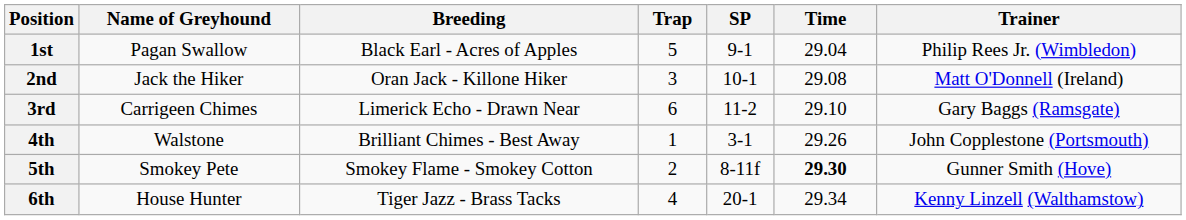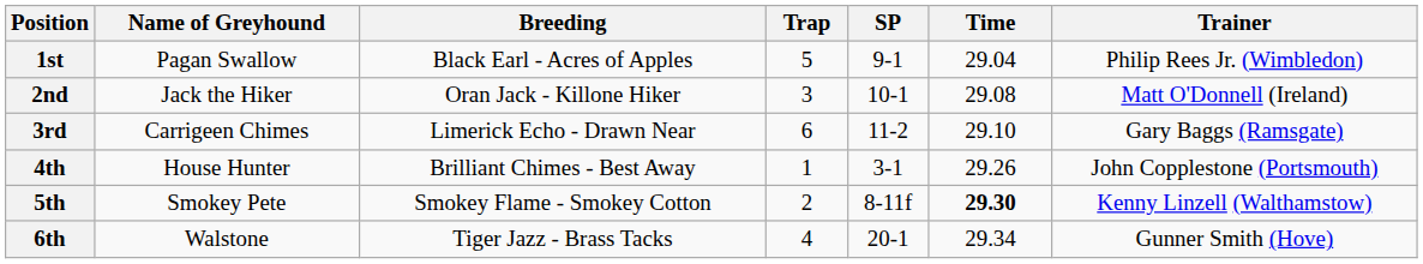 <table class="wikitable" style="text-align: center">
 <tr>
 <th width=50>Position</th>
 <th width=180>Name of Greyhound</th>
 <th width=280>Breeding</th>
 <th width=50>Trap</th>
 <th width=50>SP</th>
 <th width=80>Time</th>
 <th width=250>Trainer</th>
 </tr>
 <tr>
 <th>1st</th>
 <td>Pagan Swallow</td>
 <td>Black Earl - Acres of Apples</td>
 <td>5</td>
 <td>9-1</td>
 <td>29.04</td>
 <td>Philip Rees Jr. <a href='#'>(Wimbledon)</a></td>
 </tr>
 <tr>
 <th>2nd</th>
 <td>Jack the Hiker</td>
 <td>Oran Jack - Killone Hiker</td>
 <td>3</td>
 <td>10-1</td>
 <td>29.08</td>
 <td><a href='#'>Matt O'Donnell</a> (Ireland)</td>
 </tr>
 <tr>
 <th>3rd</th>
 <td>Carrigeen Chimes</td>
 <td>Limerick Echo - Drawn Near</td>
 <td>6</td>
 <td>11-2</td>
 <td>29.10</td>
 <td>Gary Baggs <a href='#'>(Ramsgate)</a></td>
 </tr>
 <tr>
 <th>4th</th>
-<td>Walstone</td>
+<td>House Hunter</td>
 <td>Brilliant Chimes - Best Away</td>
 <td>1</td>
 <td>3-1</td>
 <td>29.26</td>
 <td>John Copplestone <a href='#'>(Portsmouth)</a></td>
 </tr>
 <tr>
 <th>5th</th>
 <td>Smokey Pete</td>
 <td>Smokey Flame - Smokey Cotton</td>
 <td>2</td>
 <td>8-11f</td>
 <td><strong>29.30</strong></td>
-<td>Gunner Smith <a href='#'>(Hove)</a></td>
+<td><a href='#'>Kenny Linzell</a> <a href='#'>(Walthamstow)</a></td>
 </tr>
 <tr>
 <th>6th</th>
-<td>House Hunter</td>
+<td>Walstone</td>
 <td>Tiger Jazz - Brass Tacks</td>
 <td>4</td>
 <td>20-1</td>
 <td>29.34</td>
-<td><a href='#'>Kenny Linzell</a> <a href='#'>(Walthamstow)</a></td>
+<td>Gunner Smith <a href='#'>(Hove)</a></td>
 </tr>
 </table>
